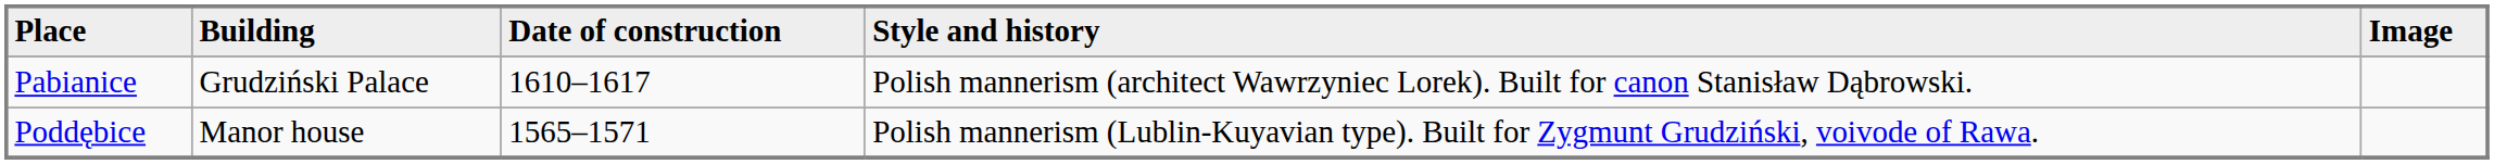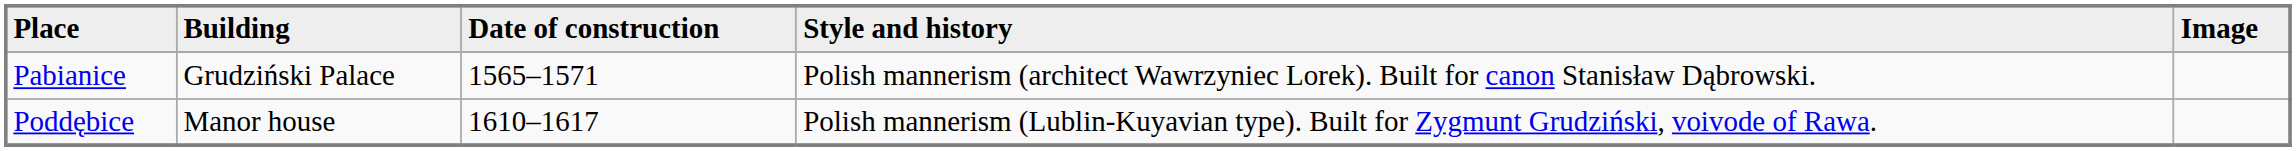 <table class="wikitable" style="border: 2px solid gray; border-collapse: collapse;" width="100%">
 <tr>
 <td bgcolor="#EEEEEE"><strong>Place</strong></td>
 <td bgcolor="#EEEEEE"><strong>Building</strong></td>
 <td bgcolor="#EEEEEE"><strong>Date of construction</strong></td>
 <td bgcolor="#EEEEEE"><strong>Style and history</strong></td>
 <td bgcolor="#EEEEEE"><strong>Image</strong></td>
 </tr>
 <tr>
 </tr>
 <tr>
 <td><a href='#'>Pabianice</a></td>
 <td>Grudziński Palace</td>
-<td>1610–1617</td>
+<td>1565–1571</td>
 <td>Polish mannerism (architect Wawrzyniec Lorek). Built for <a href='#'>canon</a> Stanisław Dąbrowski.</td>
 <td></td>
 </tr>
 <tr>
 <td><a href='#'>Poddębice</a></td>
 <td>Manor house</td>
-<td>1565–1571</td>
+<td>1610–1617</td>
 <td>Polish mannerism (Lublin-Kuyavian type). Built for <a href='#'>Zygmunt Grudziński</a>, <a href='#'>voivode of Rawa</a>.</td>
 <td></td>
 </tr>
 <tr>
 </tr>
 </table>
